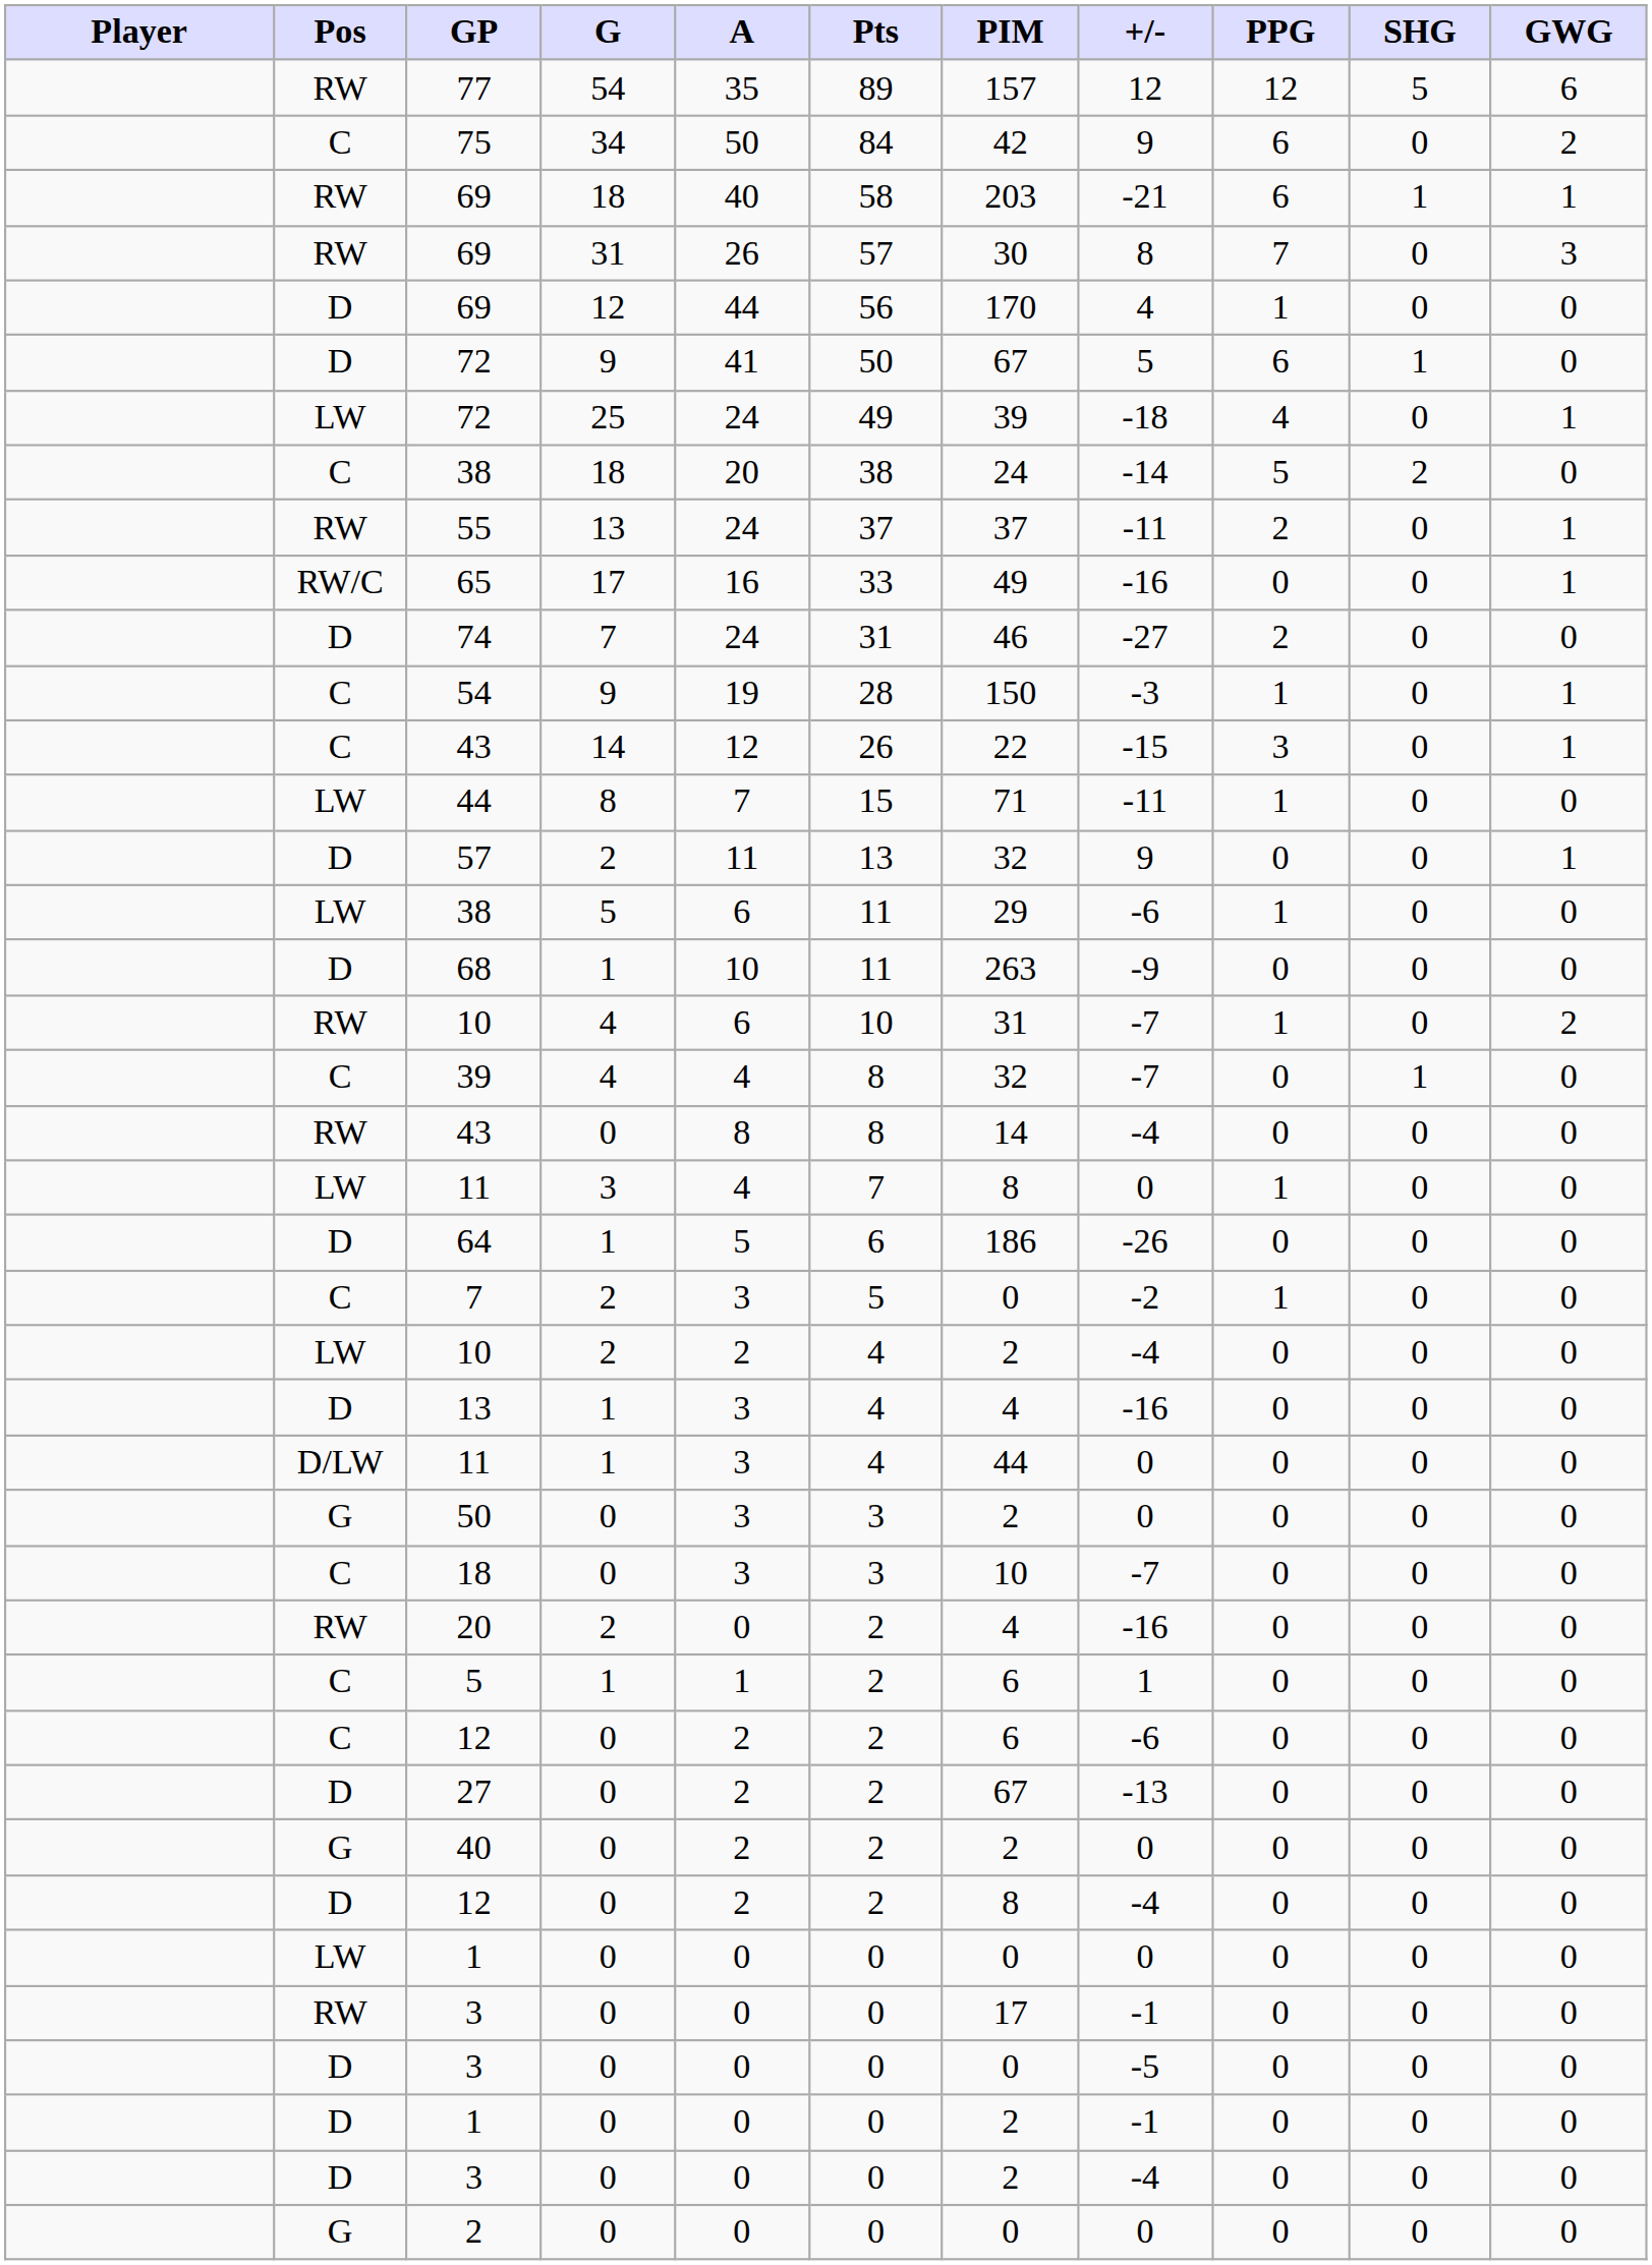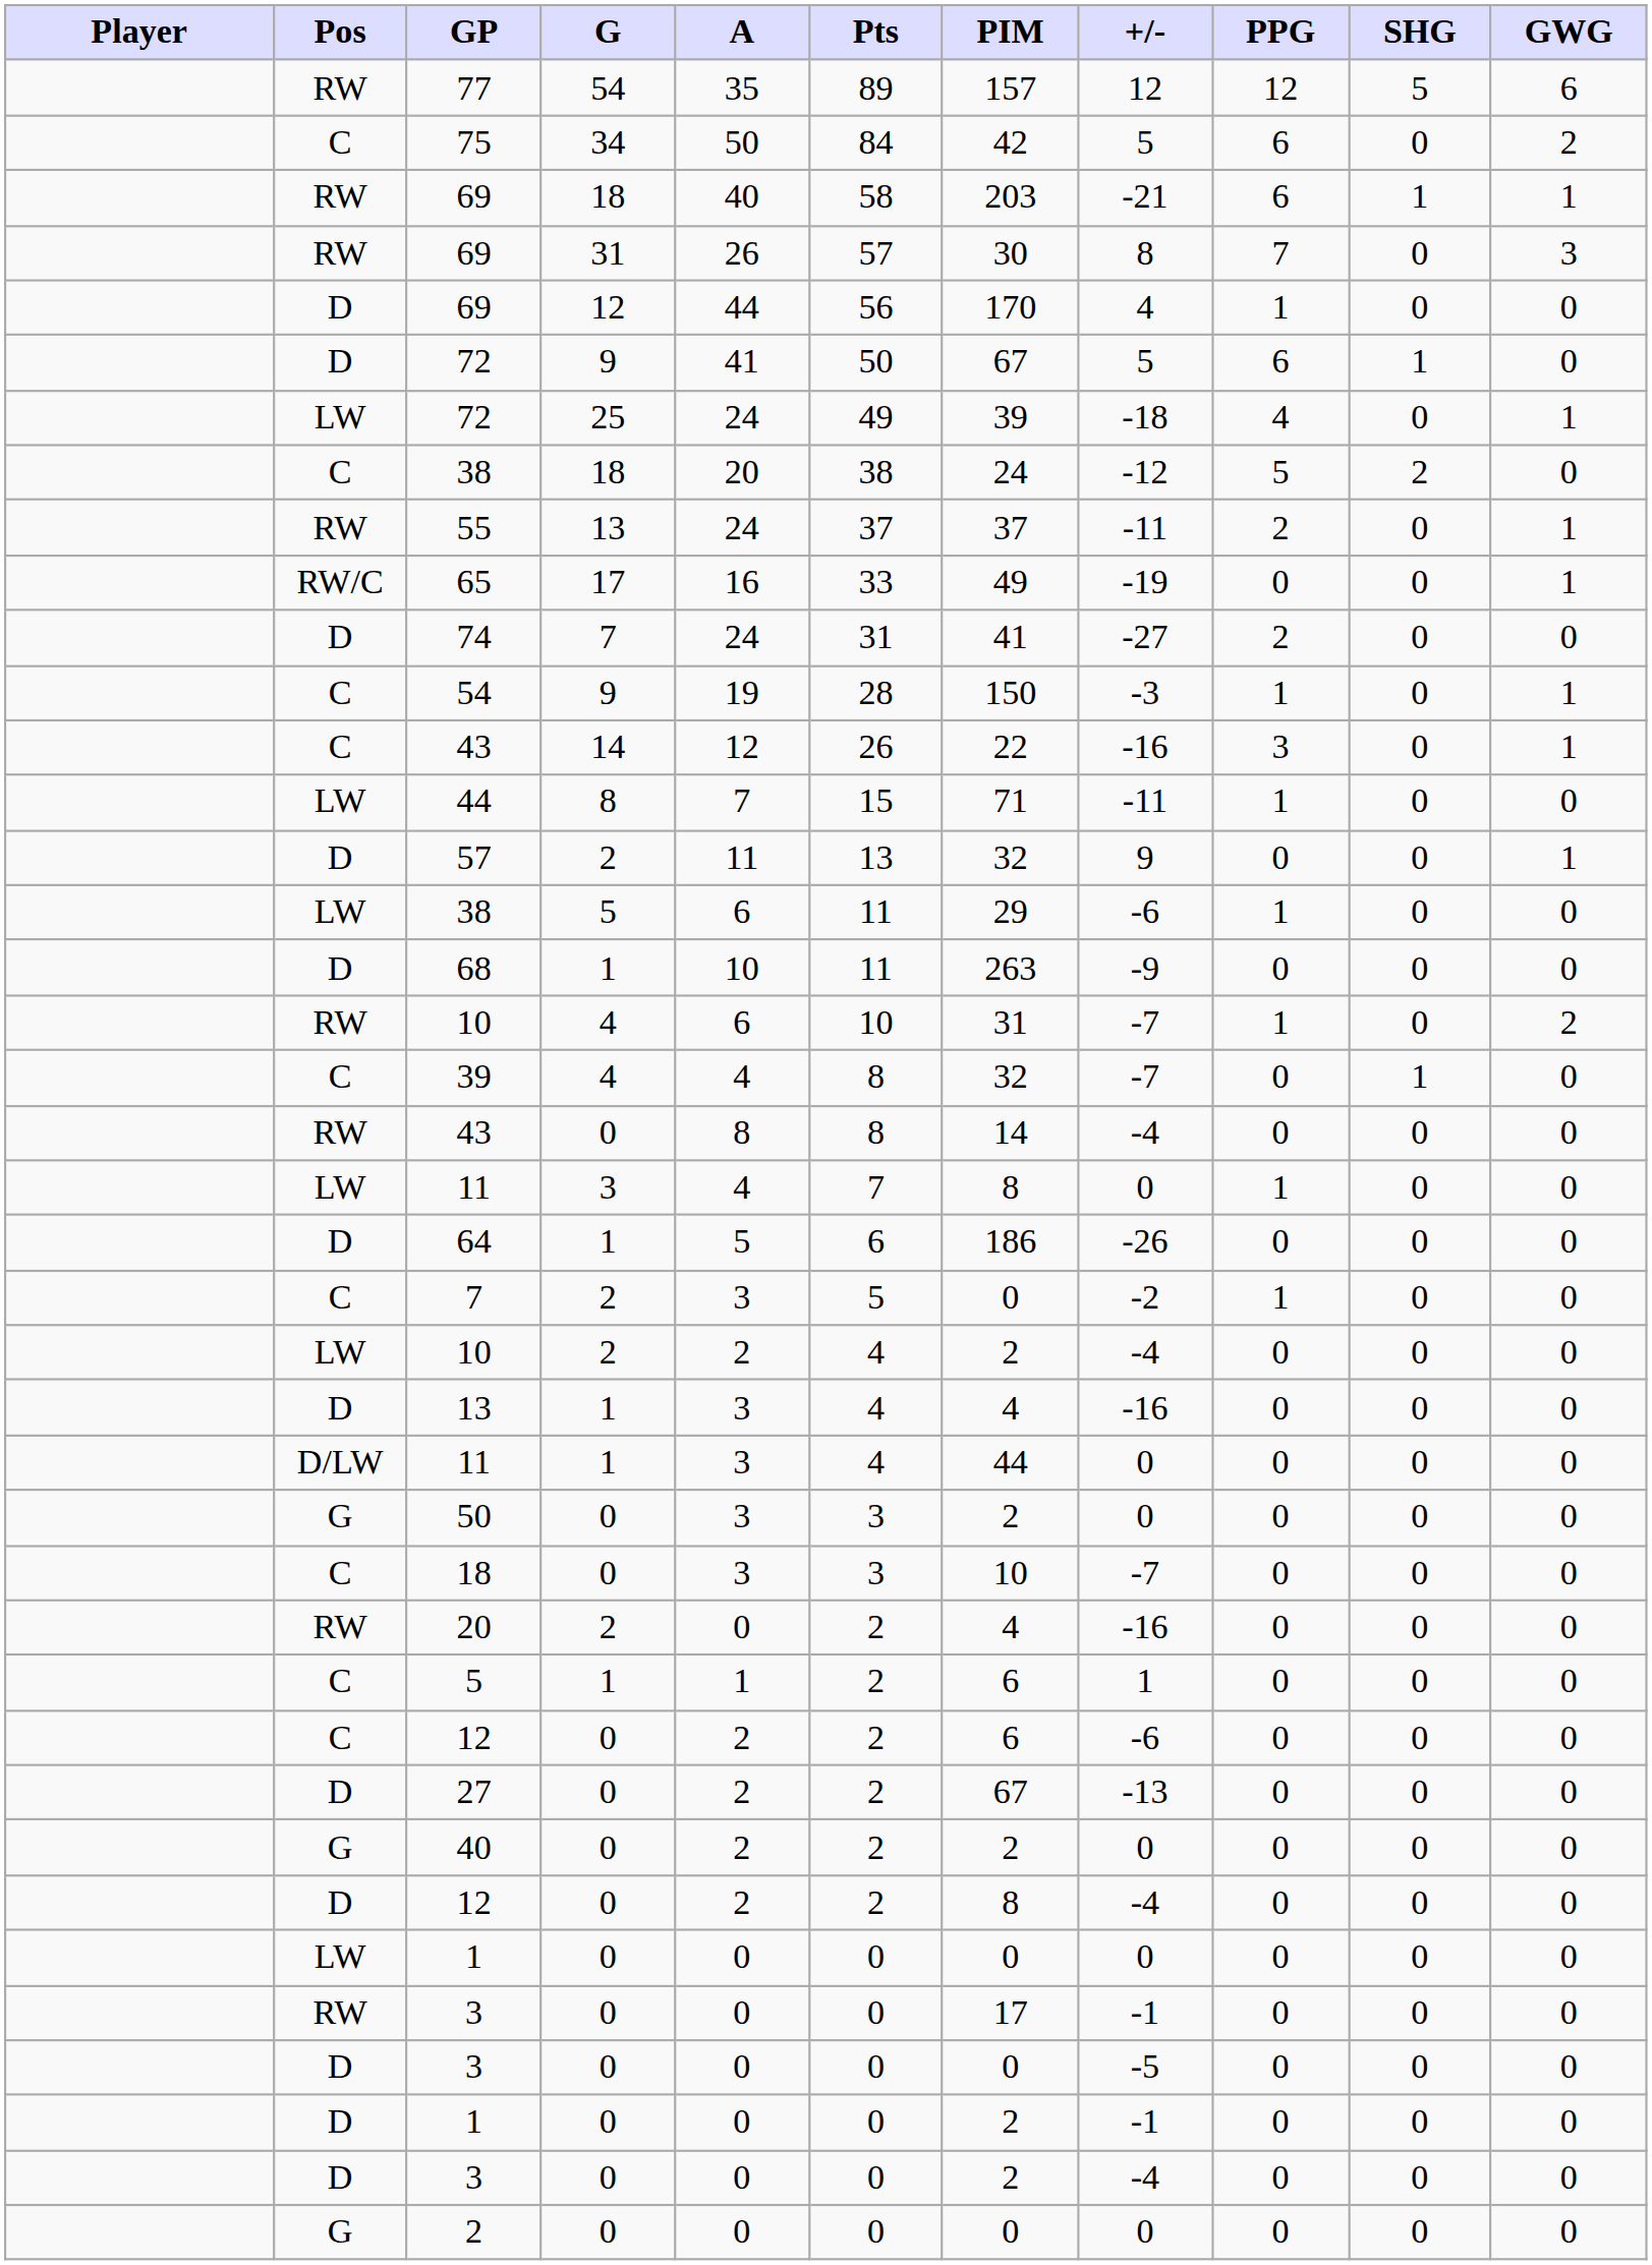 <table style="width:60%;" class="wikitable sortable">
 <tr style="text-align:center;">
 <th style="background:#ddf; width:10%;">Player</th>
 <th style="background:#ddf; width:3%;" title="Position">Pos</th>
 <th style="background:#ddf; width:5%;" title="Games played">GP</th>
 <th style="background:#ddf; width:5%;" title="Goals">G</th>
 <th style="background:#ddf; width:5%;" title="Assists">A</th>
 <th style="background:#ddf; width:5%;" title="Points">Pts</th>
 <th style="background:#ddf; width:5%;" title="Penalties in Minutes">PIM</th>
 <th style="background:#ddf; width:5%;" title="Plus/Minus">+/-</th>
 <th style="background:#ddf; width:5%;" title="Power Play Goals">PPG</th>
 <th style="background:#ddf; width:5%;" title="Short-handed Goals">SHG</th>
 <th style="background:#ddf; width:5%;" title="Game-winning Goals">GWG</th>
 </tr>
 <tr style="text-align:center;">
 <td style="text-align:right;"></td>
 <td>RW</td>
 <td>77</td>
 <td>54</td>
 <td>35</td>
 <td>89</td>
 <td>157</td>
 <td>12</td>
 <td>12</td>
 <td>5</td>
 <td>6</td>
 </tr>
 <tr style="text-align:center;">
 <td style="text-align:right;"></td>
 <td>C</td>
 <td>75</td>
 <td>34</td>
 <td>50</td>
 <td>84</td>
 <td>42</td>
-<td>9</td>
+<td>5</td>
 <td>6</td>
 <td>0</td>
 <td>2</td>
 </tr>
 <tr style="text-align:center;">
 <td style="text-align:right;"></td>
 <td>RW</td>
 <td>69</td>
 <td>18</td>
 <td>40</td>
 <td>58</td>
 <td>203</td>
 <td>-21</td>
 <td>6</td>
 <td>1</td>
 <td>1</td>
 </tr>
 <tr style="text-align:center;">
 <td style="text-align:right;"></td>
 <td>RW</td>
 <td>69</td>
 <td>31</td>
 <td>26</td>
 <td>57</td>
 <td>30</td>
 <td>8</td>
 <td>7</td>
 <td>0</td>
 <td>3</td>
 </tr>
 <tr style="text-align:center;">
 <td style="text-align:right;"></td>
 <td>D</td>
 <td>69</td>
 <td>12</td>
 <td>44</td>
 <td>56</td>
 <td>170</td>
 <td>4</td>
 <td>1</td>
 <td>0</td>
 <td>0</td>
 </tr>
 <tr style="text-align:center;">
 <td style="text-align:right;"></td>
 <td>D</td>
 <td>72</td>
 <td>9</td>
 <td>41</td>
 <td>50</td>
 <td>67</td>
 <td>5</td>
 <td>6</td>
 <td>1</td>
 <td>0</td>
 </tr>
 <tr style="text-align:center;">
 <td style="text-align:right;"></td>
 <td>LW</td>
 <td>72</td>
 <td>25</td>
 <td>24</td>
 <td>49</td>
 <td>39</td>
 <td>-18</td>
 <td>4</td>
 <td>0</td>
 <td>1</td>
 </tr>
 <tr style="text-align:center;">
 <td style="text-align:right;"></td>
 <td>C</td>
 <td>38</td>
 <td>18</td>
 <td>20</td>
 <td>38</td>
 <td>24</td>
-<td>-14</td>
+<td>-12</td>
 <td>5</td>
 <td>2</td>
 <td>0</td>
 </tr>
 <tr style="text-align:center;">
 <td style="text-align:right;"></td>
 <td>RW</td>
 <td>55</td>
 <td>13</td>
 <td>24</td>
 <td>37</td>
 <td>37</td>
 <td>-11</td>
 <td>2</td>
 <td>0</td>
 <td>1</td>
 </tr>
 <tr style="text-align:center;">
 <td style="text-align:right;"></td>
 <td>RW/C</td>
 <td>65</td>
 <td>17</td>
 <td>16</td>
 <td>33</td>
 <td>49</td>
-<td>-16</td>
+<td>-19</td>
 <td>0</td>
 <td>0</td>
 <td>1</td>
 </tr>
 <tr style="text-align:center;">
 <td style="text-align:right;"></td>
 <td>D</td>
 <td>74</td>
 <td>7</td>
 <td>24</td>
 <td>31</td>
-<td>46</td>
+<td>41</td>
 <td>-27</td>
 <td>2</td>
 <td>0</td>
 <td>0</td>
 </tr>
 <tr style="text-align:center;">
 <td style="text-align:right;"></td>
 <td>C</td>
 <td>54</td>
 <td>9</td>
 <td>19</td>
 <td>28</td>
 <td>150</td>
 <td>-3</td>
 <td>1</td>
 <td>0</td>
 <td>1</td>
 </tr>
 <tr style="text-align:center;">
 <td style="text-align:right;"></td>
 <td>C</td>
 <td>43</td>
 <td>14</td>
 <td>12</td>
 <td>26</td>
 <td>22</td>
-<td>-15</td>
+<td>-16</td>
 <td>3</td>
 <td>0</td>
 <td>1</td>
 </tr>
 <tr style="text-align:center;">
 <td style="text-align:right;"></td>
 <td>LW</td>
 <td>44</td>
 <td>8</td>
 <td>7</td>
 <td>15</td>
 <td>71</td>
 <td>-11</td>
 <td>1</td>
 <td>0</td>
 <td>0</td>
 </tr>
 <tr style="text-align:center;">
 <td style="text-align:right;"></td>
 <td>D</td>
 <td>57</td>
 <td>2</td>
 <td>11</td>
 <td>13</td>
 <td>32</td>
 <td>9</td>
 <td>0</td>
 <td>0</td>
 <td>1</td>
 </tr>
 <tr style="text-align:center;">
 <td style="text-align:right;"></td>
 <td>LW</td>
 <td>38</td>
 <td>5</td>
 <td>6</td>
 <td>11</td>
 <td>29</td>
 <td>-6</td>
 <td>1</td>
 <td>0</td>
 <td>0</td>
 </tr>
 <tr style="text-align:center;">
 <td style="text-align:right;"></td>
 <td>D</td>
 <td>68</td>
 <td>1</td>
 <td>10</td>
 <td>11</td>
 <td>263</td>
 <td>-9</td>
 <td>0</td>
 <td>0</td>
 <td>0</td>
 </tr>
 <tr style="text-align:center;">
 <td style="text-align:right;"></td>
 <td>RW</td>
 <td>10</td>
 <td>4</td>
 <td>6</td>
 <td>10</td>
 <td>31</td>
 <td>-7</td>
 <td>1</td>
 <td>0</td>
 <td>2</td>
 </tr>
 <tr style="text-align:center;">
 <td style="text-align:right;"></td>
 <td>C</td>
 <td>39</td>
 <td>4</td>
 <td>4</td>
 <td>8</td>
 <td>32</td>
 <td>-7</td>
 <td>0</td>
 <td>1</td>
 <td>0</td>
 </tr>
 <tr style="text-align:center;">
 <td style="text-align:right;"></td>
 <td>RW</td>
 <td>43</td>
 <td>0</td>
 <td>8</td>
 <td>8</td>
 <td>14</td>
 <td>-4</td>
 <td>0</td>
 <td>0</td>
 <td>0</td>
 </tr>
 <tr style="text-align:center;">
 <td style="text-align:right;"></td>
 <td>LW</td>
 <td>11</td>
 <td>3</td>
 <td>4</td>
 <td>7</td>
 <td>8</td>
 <td>0</td>
 <td>1</td>
 <td>0</td>
 <td>0</td>
 </tr>
 <tr style="text-align:center;">
 <td style="text-align:right;"></td>
 <td>D</td>
 <td>64</td>
 <td>1</td>
 <td>5</td>
 <td>6</td>
 <td>186</td>
 <td>-26</td>
 <td>0</td>
 <td>0</td>
 <td>0</td>
 </tr>
 <tr style="text-align:center;">
 <td style="text-align:right;"></td>
 <td>C</td>
 <td>7</td>
 <td>2</td>
 <td>3</td>
 <td>5</td>
 <td>0</td>
 <td>-2</td>
 <td>1</td>
 <td>0</td>
 <td>0</td>
 </tr>
 <tr style="text-align:center;">
 <td style="text-align:right;"></td>
 <td>LW</td>
 <td>10</td>
 <td>2</td>
 <td>2</td>
 <td>4</td>
 <td>2</td>
 <td>-4</td>
 <td>0</td>
 <td>0</td>
 <td>0</td>
 </tr>
 <tr style="text-align:center;">
 <td style="text-align:right;"></td>
 <td>D</td>
 <td>13</td>
 <td>1</td>
 <td>3</td>
 <td>4</td>
 <td>4</td>
 <td>-16</td>
 <td>0</td>
 <td>0</td>
 <td>0</td>
 </tr>
 <tr style="text-align:center;">
 <td style="text-align:right;"></td>
 <td>D/LW</td>
 <td>11</td>
 <td>1</td>
 <td>3</td>
 <td>4</td>
 <td>44</td>
 <td>0</td>
 <td>0</td>
 <td>0</td>
 <td>0</td>
 </tr>
 <tr style="text-align:center;">
 <td style="text-align:right;"></td>
 <td>G</td>
 <td>50</td>
 <td>0</td>
 <td>3</td>
 <td>3</td>
 <td>2</td>
 <td>0</td>
 <td>0</td>
 <td>0</td>
 <td>0</td>
 </tr>
 <tr style="text-align:center;">
 <td style="text-align:right;"></td>
 <td>C</td>
 <td>18</td>
 <td>0</td>
 <td>3</td>
 <td>3</td>
 <td>10</td>
 <td>-7</td>
 <td>0</td>
 <td>0</td>
 <td>0</td>
 </tr>
 <tr style="text-align:center;">
 <td style="text-align:right;"></td>
 <td>RW</td>
 <td>20</td>
 <td>2</td>
 <td>0</td>
 <td>2</td>
 <td>4</td>
 <td>-16</td>
 <td>0</td>
 <td>0</td>
 <td>0</td>
 </tr>
 <tr style="text-align:center;">
 <td style="text-align:right;"></td>
 <td>C</td>
 <td>5</td>
 <td>1</td>
 <td>1</td>
 <td>2</td>
 <td>6</td>
 <td>1</td>
 <td>0</td>
 <td>0</td>
 <td>0</td>
 </tr>
 <tr style="text-align:center;">
 <td style="text-align:right;"></td>
 <td>C</td>
 <td>12</td>
 <td>0</td>
 <td>2</td>
 <td>2</td>
 <td>6</td>
 <td>-6</td>
 <td>0</td>
 <td>0</td>
 <td>0</td>
 </tr>
 <tr style="text-align:center;">
 <td style="text-align:right;"></td>
 <td>D</td>
 <td>27</td>
 <td>0</td>
 <td>2</td>
 <td>2</td>
 <td>67</td>
 <td>-13</td>
 <td>0</td>
 <td>0</td>
 <td>0</td>
 </tr>
 <tr style="text-align:center;">
 <td style="text-align:right;"></td>
 <td>G</td>
 <td>40</td>
 <td>0</td>
 <td>2</td>
 <td>2</td>
 <td>2</td>
 <td>0</td>
 <td>0</td>
 <td>0</td>
 <td>0</td>
 </tr>
 <tr style="text-align:center;">
 <td style="text-align:right;"></td>
 <td>D</td>
 <td>12</td>
 <td>0</td>
 <td>2</td>
 <td>2</td>
 <td>8</td>
 <td>-4</td>
 <td>0</td>
 <td>0</td>
 <td>0</td>
 </tr>
 <tr style="text-align:center;">
 <td style="text-align:right;"></td>
 <td>LW</td>
 <td>1</td>
 <td>0</td>
 <td>0</td>
 <td>0</td>
 <td>0</td>
 <td>0</td>
 <td>0</td>
 <td>0</td>
 <td>0</td>
 </tr>
 <tr style="text-align:center;">
 <td style="text-align:right;"></td>
 <td>RW</td>
 <td>3</td>
 <td>0</td>
 <td>0</td>
 <td>0</td>
 <td>17</td>
 <td>-1</td>
 <td>0</td>
 <td>0</td>
 <td>0</td>
 </tr>
 <tr style="text-align:center;">
 <td style="text-align:right;"></td>
 <td>D</td>
 <td>3</td>
 <td>0</td>
 <td>0</td>
 <td>0</td>
 <td>0</td>
 <td>-5</td>
 <td>0</td>
 <td>0</td>
 <td>0</td>
 </tr>
 <tr style="text-align:center;">
 <td style="text-align:right;"></td>
 <td>D</td>
 <td>1</td>
 <td>0</td>
 <td>0</td>
 <td>0</td>
 <td>2</td>
 <td>-1</td>
 <td>0</td>
 <td>0</td>
 <td>0</td>
 </tr>
 <tr style="text-align:center;">
 <td style="text-align:right;"></td>
 <td>D</td>
 <td>3</td>
 <td>0</td>
 <td>0</td>
 <td>0</td>
 <td>2</td>
 <td>-4</td>
 <td>0</td>
 <td>0</td>
 <td>0</td>
 </tr>
 <tr style="text-align:center;">
 <td style="text-align:right;"></td>
 <td>G</td>
 <td>2</td>
 <td>0</td>
 <td>0</td>
 <td>0</td>
 <td>0</td>
 <td>0</td>
 <td>0</td>
 <td>0</td>
 <td>0</td>
 </tr>
 </table>
